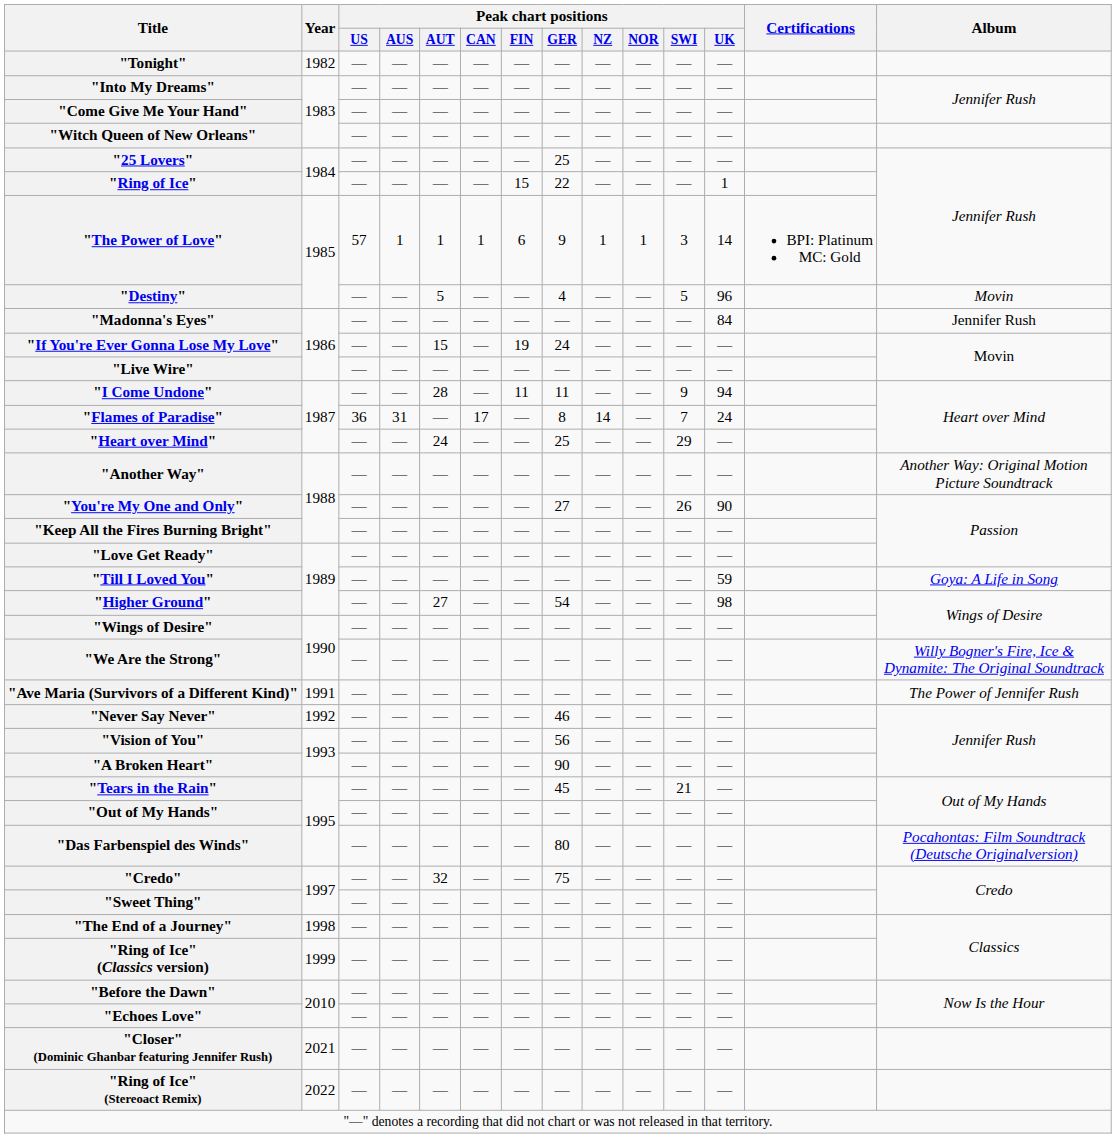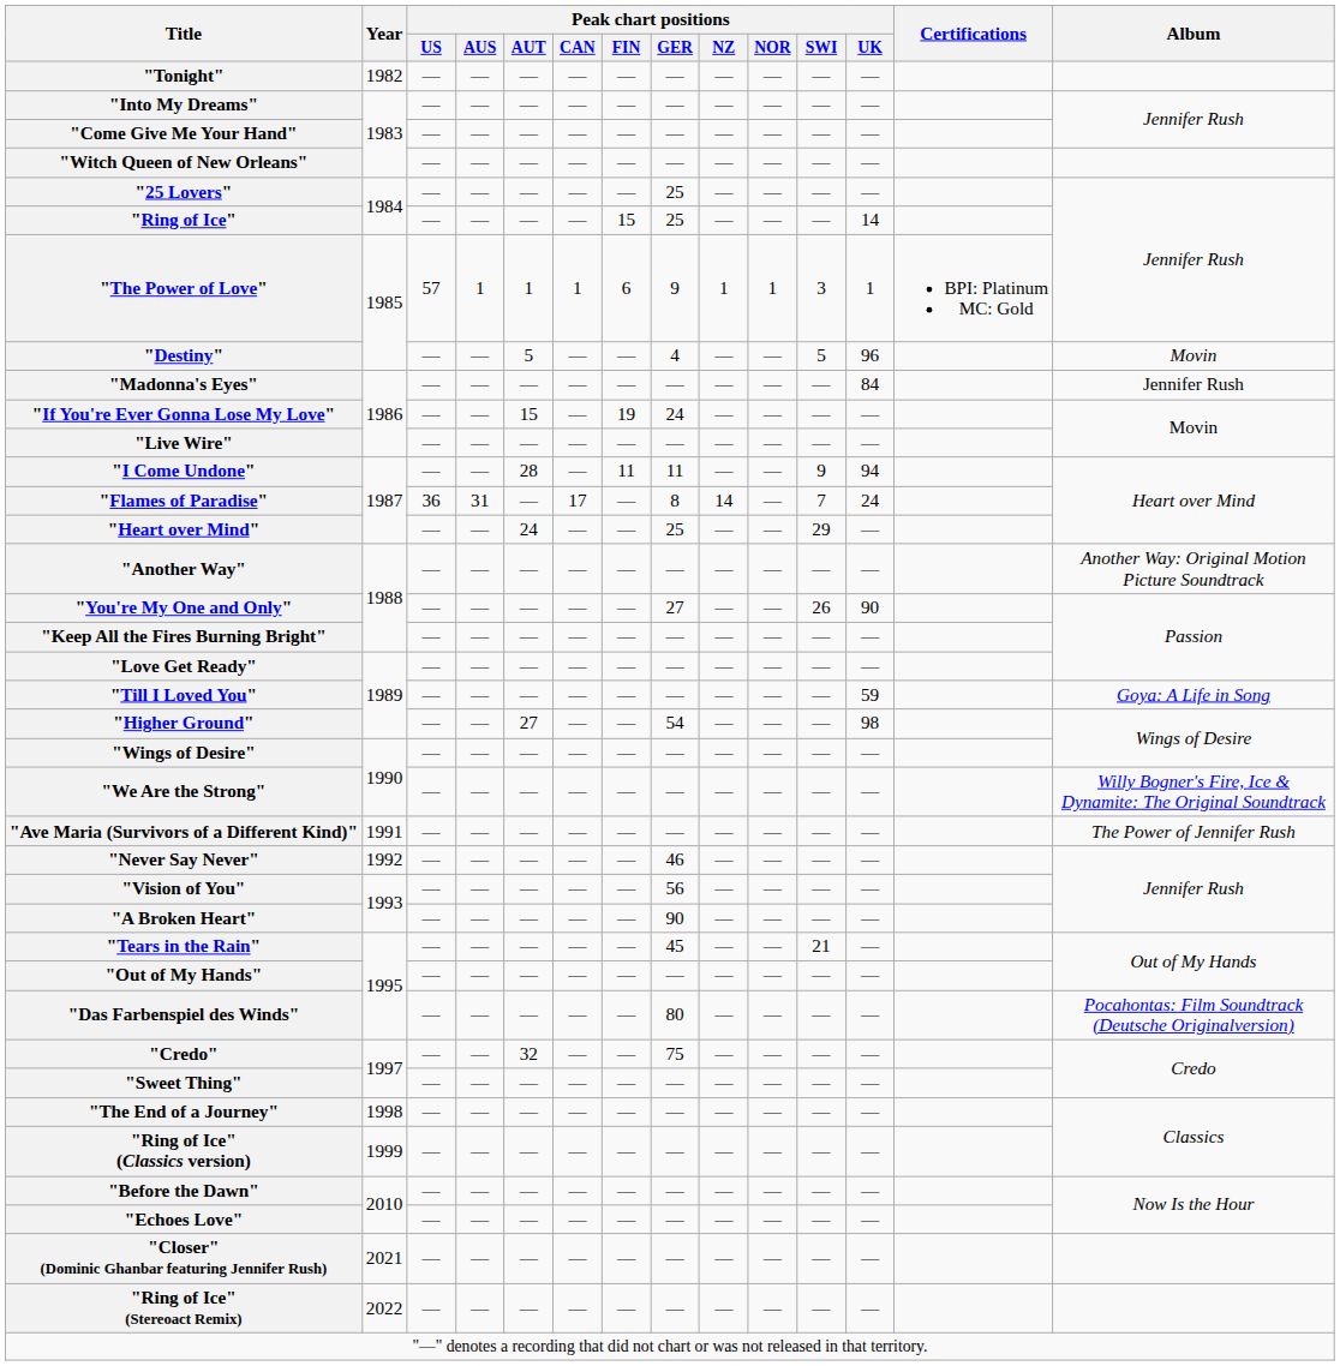 <table class="wikitable plainrowheaders" style="text-align:center;">
 <tr>
 <th scope="col" rowspan="2">Title</th>
 <th scope="col" rowspan="2" style="width:1em;">Year</th>
 <th scope="col" colspan="10">Peak chart positions</th>
 <th scope="col" rowspan="2"><a href='#'>Certifications</a></th>
 <th style="width:15em;" scope="col" rowspan="2">Album</th>
 </tr>
 <tr>
 <th scope="col" style="width:2.5em;font-size:90%;"><a href='#'>US</a><br></th>
 <th scope="col" style="width:2.5em;font-size:90%;"><a href='#'>AUS</a><br></th>
 <th scope="col" style="width:2.5em;font-size:90%;"><a href='#'>AUT</a><br></th>
 <th scope="col" style="width:2.5em;font-size:90%;"><a href='#'>CAN</a><br></th>
 <th scope="col" style="width:2.5em;font-size:90%;"><a href='#'>FIN</a><br></th>
 <th scope="col" style="width:2.5em;font-size:90%;"><a href='#'>GER</a><br></th>
 <th scope="col" style="width:2.5em;font-size:90%;"><a href='#'>NZ</a><br></th>
 <th scope="col" style="width:2.5em;font-size:90%;"><a href='#'>NOR</a><br></th>
 <th scope="col" style="width:2.5em;font-size:90%;"><a href='#'>SWI</a><br></th>
 <th scope="col" style="width:2.5em;font-size:90%;"><a href='#'>UK</a><br></th>
 </tr>
 <tr>
 <th scope="row">"Tonight"<br></th>
 <td>1982</td>
 <td>—</td>
 <td>—</td>
 <td>—</td>
 <td>—</td>
 <td>—</td>
 <td>—</td>
 <td>—</td>
 <td>—</td>
 <td>—</td>
 <td>—</td>
 <td></td>
 <td></td>
 </tr>
 <tr>
 <th scope="row">"Into My Dreams"</th>
 <td rowspan="3">1983</td>
 <td>—</td>
 <td>—</td>
 <td>—</td>
 <td>—</td>
 <td>—</td>
 <td>—</td>
 <td>—</td>
 <td>—</td>
 <td>—</td>
 <td>—</td>
 <td></td>
 <td rowspan="2"><em>Jennifer Rush</em></td>
 </tr>
 <tr>
 <th scope="row">"Come Give Me Your Hand"</th>
 <td>—</td>
 <td>—</td>
 <td>—</td>
 <td>—</td>
 <td>—</td>
 <td>—</td>
 <td>—</td>
 <td>—</td>
 <td>—</td>
 <td>—</td>
 <td></td>
 </tr>
 <tr>
 <th scope="row">"Witch Queen of New Orleans"</th>
 <td>—</td>
 <td>—</td>
 <td>—</td>
 <td>—</td>
 <td>—</td>
 <td>—</td>
 <td>—</td>
 <td>—</td>
 <td>—</td>
 <td>—</td>
 <td></td>
 <td></td>
 </tr>
 <tr>
 <th scope="row">"<a href='#'>25 Lovers</a>"</th>
 <td rowspan="2">1984</td>
 <td>—</td>
 <td>—</td>
 <td>—</td>
 <td>—</td>
 <td>—</td>
 <td>25</td>
 <td>—</td>
 <td>—</td>
 <td>—</td>
 <td>—</td>
 <td></td>
 <td rowspan="3"><em>Jennifer Rush</em></td>
 </tr>
 <tr>
 <th scope="row">"<a href='#'>Ring of Ice</a>"</th>
 <td>—</td>
 <td>—</td>
 <td>—</td>
 <td>—</td>
 <td>15</td>
-<td>22</td>
+<td>25</td>
 <td>—</td>
 <td>—</td>
 <td>—</td>
-<td>1<br></td>
+<td>14</td>
 <td></td>
 </tr>
 <tr>
 <th scope="row">"<a href='#'>The Power of Love</a>"</th>
 <td rowspan="2">1985</td>
 <td>57</td>
 <td>1</td>
 <td>1</td>
 <td>1<br></td>
 <td>6</td>
 <td>9<br></td>
 <td>1</td>
 <td>1</td>
 <td>3</td>
-<td>14</td>
+<td>1<br></td>
 <td><br><ul><li>BPI: Platinum</li><li>MC: Gold</li></ul></td>
 </tr>
 <tr>
 <th scope="row">"<a href='#'>Destiny</a>"</th>
 <td>—</td>
 <td>—</td>
 <td>5</td>
 <td>—</td>
 <td>—</td>
 <td>4</td>
 <td>—</td>
 <td>—</td>
 <td>5</td>
 <td>96</td>
 <td></td>
 <td><em>Movin<strong></td>
 </tr>
 <tr>
 <th scope="row">"Madonna's Eyes"</th>
 <td rowspan="3">1986</td>
 <td>—</td>
 <td>—</td>
 <td>—</td>
 <td>—</td>
 <td>—</td>
 <td>—</td>
 <td>—</td>
 <td>—</td>
 <td>—</td>
 <td>84</td>
 <td></td>
 <td></em>Jennifer Rush<em></td>
 </tr>
 <tr>
 <th scope="row">"<a href='#'>If You're Ever Gonna Lose My Love</a>"</th>
 <td>—</td>
 <td>—</td>
 <td>15</td>
 <td>—</td>
 <td>19</td>
 <td>24</td>
 <td>—</td>
 <td>—</td>
 <td>—</td>
 <td>—</td>
 <td></td>
 <td rowspan="2"></em>Movin</strong></td>
 </tr>
 <tr>
 <th scope="row">"Live Wire"</th>
 <td>—</td>
 <td>—</td>
 <td>—</td>
 <td>—</td>
 <td>—</td>
 <td>—</td>
 <td>—</td>
 <td>—</td>
 <td>—</td>
 <td>—</td>
 <td></td>
 </tr>
 <tr>
 <th scope="row">"<a href='#'>I Come Undone</a>"</th>
 <td rowspan="3">1987</td>
 <td>—</td>
 <td>—</td>
 <td>28</td>
 <td>—</td>
 <td>11</td>
 <td>11</td>
 <td>—</td>
 <td>—</td>
 <td>9</td>
 <td>94</td>
 <td></td>
 <td rowspan="3"><em>Heart over Mind</em></td>
 </tr>
 <tr>
 <th scope="row">"<a href='#'>Flames of Paradise</a>"<br></th>
 <td>36<br></td>
 <td>31</td>
 <td>—</td>
 <td>17<br></td>
 <td>—</td>
 <td>8</td>
 <td>14</td>
 <td>—</td>
 <td>7</td>
 <td>24</td>
 <td></td>
 </tr>
 <tr>
 <th scope="row">"<a href='#'>Heart over Mind</a>"</th>
 <td>—<br></td>
 <td>—</td>
 <td>24</td>
 <td>—</td>
 <td>—</td>
 <td>25</td>
 <td>—</td>
 <td>—</td>
 <td>29</td>
 <td>—</td>
 <td></td>
 </tr>
 <tr>
 <th scope="row">"Another Way"</th>
 <td rowspan="3">1988</td>
 <td>—</td>
 <td>—</td>
 <td>—</td>
 <td>—</td>
 <td>—</td>
 <td>—</td>
 <td>—</td>
 <td>—</td>
 <td>—</td>
 <td>—</td>
 <td></td>
 <td><em>Another Way: Original Motion Picture Soundtrack</em></td>
 </tr>
 <tr>
 <th scope="row">"<a href='#'>You're My One and Only</a>"</th>
 <td>—</td>
 <td>—</td>
 <td>—</td>
 <td>—</td>
 <td>—</td>
 <td>27</td>
 <td>—</td>
 <td>—</td>
 <td>26</td>
 <td>90</td>
 <td></td>
 <td rowspan="3"><em>Passion</em></td>
 </tr>
 <tr>
 <th scope="row">"Keep All the Fires Burning Bright"</th>
 <td>—</td>
 <td>—</td>
 <td>—</td>
 <td>—</td>
 <td>—</td>
 <td>—</td>
 <td>—</td>
 <td>—</td>
 <td>—</td>
 <td>—</td>
 <td></td>
 </tr>
 <tr>
 <th scope="row">"Love Get Ready"</th>
 <td rowspan="3">1989</td>
 <td>—</td>
 <td>—</td>
 <td>—</td>
 <td>—</td>
 <td>—</td>
 <td>—</td>
 <td>—</td>
 <td>—</td>
 <td>—</td>
 <td>—</td>
 <td></td>
 </tr>
 <tr>
 <th scope="row">"<a href='#'>Till I Loved You</a>"<br></th>
 <td>—</td>
 <td>—</td>
 <td>—</td>
 <td>—</td>
 <td>—</td>
 <td>—</td>
 <td>—</td>
 <td>—</td>
 <td>—</td>
 <td>59</td>
 <td></td>
 <td><em><a href='#'>Goya: A Life in Song</a></em></td>
 </tr>
 <tr>
 <th scope="row">"<a href='#'>Higher Ground</a>"</th>
 <td>—</td>
 <td>—</td>
 <td>27</td>
 <td>—</td>
 <td>—</td>
 <td>54</td>
 <td>—</td>
 <td>—</td>
 <td>—</td>
 <td>98</td>
 <td></td>
 <td rowspan="2"><em>Wings of Desire</em></td>
 </tr>
 <tr>
 <th scope="row">"Wings of Desire"</th>
 <td rowspan="2">1990</td>
 <td>—</td>
 <td>—</td>
 <td>—</td>
 <td>—</td>
 <td>—<br></td>
 <td>—</td>
 <td>—</td>
 <td>—</td>
 <td>—</td>
 <td>—</td>
 <td></td>
 </tr>
 <tr>
 <th scope="row">"We Are the Strong"</th>
 <td>—</td>
 <td>—</td>
 <td>—</td>
 <td>—</td>
 <td>—</td>
 <td>—</td>
 <td>—</td>
 <td>—</td>
 <td>—</td>
 <td>—</td>
 <td></td>
 <td><em><a href='#'>Willy Bogner's Fire, Ice & Dynamite: The Original Soundtrack</a></em></td>
 </tr>
 <tr>
 <th scope="row">"Ave Maria (Survivors of a Different Kind)"</th>
 <td>1991</td>
 <td>—</td>
 <td>—</td>
 <td>—</td>
 <td>—</td>
 <td>—</td>
 <td>—</td>
 <td>—</td>
 <td>—</td>
 <td>—</td>
 <td>—</td>
 <td></td>
 <td><em>The Power of Jennifer Rush</em></td>
 </tr>
 <tr>
 <th scope="row">"Never Say Never"</th>
 <td>1992</td>
 <td>—</td>
 <td>—</td>
 <td>—</td>
 <td>—</td>
 <td>—</td>
 <td>46</td>
 <td>—</td>
 <td>—</td>
 <td>—</td>
 <td>—</td>
 <td></td>
 <td rowspan="3"><em>Jennifer Rush</em></td>
 </tr>
 <tr>
 <th scope="row">"Vision of You"</th>
 <td rowspan="2">1993</td>
 <td>—</td>
 <td>—</td>
 <td>—</td>
 <td>—</td>
 <td>—</td>
 <td>56</td>
 <td>—</td>
 <td>—</td>
 <td>—</td>
 <td>—</td>
 <td></td>
 </tr>
 <tr>
 <th scope="row">"A Broken Heart"</th>
 <td>—</td>
 <td>—</td>
 <td>—</td>
 <td>—</td>
 <td>—</td>
 <td>90</td>
 <td>—</td>
 <td>—</td>
 <td>—</td>
 <td>—</td>
 <td></td>
 </tr>
 <tr>
 <th scope="row">"<a href='#'>Tears in the Rain</a>"</th>
 <td rowspan="3">1995</td>
 <td>—</td>
 <td>—</td>
 <td>—</td>
 <td>—</td>
 <td>—</td>
 <td>45</td>
 <td>—</td>
 <td>—</td>
 <td>21</td>
 <td>—</td>
 <td></td>
 <td rowspan="2"><em>Out of My Hands</em></td>
 </tr>
 <tr>
 <th scope="row">"Out of My Hands"</th>
 <td>—</td>
 <td>—</td>
 <td>—</td>
 <td>—</td>
 <td>—</td>
 <td>—</td>
 <td>—</td>
 <td>—</td>
 <td>—</td>
 <td>—</td>
 <td></td>
 </tr>
 <tr>
 <th scope="row">"Das Farbenspiel des Winds"</th>
 <td>—</td>
 <td>—</td>
 <td>—</td>
 <td>—</td>
 <td>—</td>
 <td>80</td>
 <td>—</td>
 <td>—</td>
 <td>—</td>
 <td>—</td>
 <td></td>
 <td><em><a href='#'>Pocahontas: Film Soundtrack (Deutsche Originalversion)</a></em></td>
 </tr>
 <tr>
 <th scope="row">"Credo"</th>
 <td rowspan="2">1997</td>
 <td>—</td>
 <td>—</td>
 <td>32</td>
 <td>—</td>
 <td>—</td>
 <td>75</td>
 <td>—</td>
 <td>—</td>
 <td>—</td>
 <td>—</td>
 <td></td>
 <td rowspan="2"><em>Credo</em></td>
 </tr>
 <tr>
 <th scope="row">"Sweet Thing"</th>
 <td>—</td>
 <td>—</td>
 <td>—</td>
 <td>—</td>
 <td>—</td>
 <td>—</td>
 <td>—</td>
 <td>—</td>
 <td>—</td>
 <td>—</td>
 <td></td>
 </tr>
 <tr>
 <th scope="row">"The End of a Journey"</th>
 <td>1998</td>
 <td>—</td>
 <td>—</td>
 <td>—</td>
 <td>—</td>
 <td>—</td>
 <td>—</td>
 <td>—</td>
 <td>—</td>
 <td>—</td>
 <td>—</td>
 <td></td>
 <td rowspan="2"><em>Classics</em></td>
 </tr>
 <tr>
 <th scope="row">"Ring of Ice"<br>(<em>Classics</em> version)</th>
 <td>1999</td>
 <td>—</td>
 <td>—</td>
 <td>—</td>
 <td>—</td>
 <td>—</td>
 <td>—</td>
 <td>—</td>
 <td>—</td>
 <td>—</td>
 <td>—</td>
 <td></td>
 </tr>
 <tr>
 <th scope="row">"Before the Dawn"</th>
 <td rowspan="2">2010</td>
 <td>—</td>
 <td>—</td>
 <td>—</td>
 <td>—</td>
 <td>—</td>
 <td>—</td>
 <td>—</td>
 <td>—</td>
 <td>—</td>
 <td>—</td>
 <td></td>
 <td rowspan="2"><em>Now Is the Hour</em></td>
 </tr>
 <tr>
 <th scope="row">"Echoes Love"</th>
 <td>—</td>
 <td>—</td>
 <td>—</td>
 <td>—</td>
 <td>—</td>
 <td>—</td>
 <td>—</td>
 <td>—</td>
 <td>—</td>
 <td>—</td>
 <td></td>
 </tr>
 <tr>
 <th scope="row">"Closer"<br><small>(Dominic Ghanbar featuring Jennifer Rush)</small></th>
 <td>2021</td>
 <td>—</td>
 <td>—</td>
 <td>—</td>
 <td>—</td>
 <td>—</td>
 <td>—</td>
 <td>—</td>
 <td>—</td>
 <td>—</td>
 <td>—</td>
 <td></td>
 <td></td>
 </tr>
 <tr>
 <th scope="row">"Ring of Ice"<br><small>(Stereoact Remix)</small></th>
 <td>2022</td>
 <td>—</td>
 <td>—</td>
 <td>—</td>
 <td>—</td>
 <td>—</td>
 <td>—</td>
 <td>—</td>
 <td>—</td>
 <td>—</td>
 <td>—</td>
 <td></td>
 <td></td>
 </tr>
 <tr>
 <td colspan="14" style="font-size:90%">"—" denotes a recording that did not chart or was not released in that territory.</td>
 </tr>
 </table>
